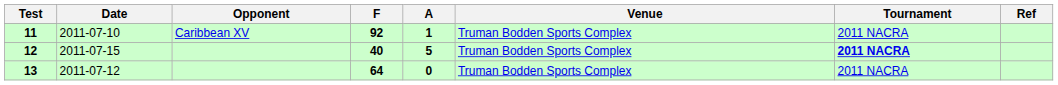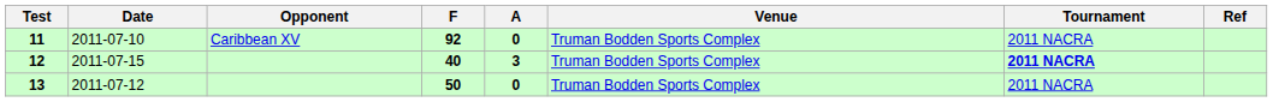 <table class="wikitable sortable" style="width:100%; font-size:90%">
 <tr>
 <th style="width:5%">Test</th>
 <th style="width:11%">Date</th>
 <th style="width:17%">Opponent</th>
 <th style="width:5%">F</th>
 <th style="width:5%">A</th>
 <th>Venue</th>
 <th>Tournament</th>
 <th>Ref</th>
 </tr>
 <tr bgcolor=#ccffcc>
 <td align="center"><strong>11</strong></td>
 <td>2011-07-10</td>
 <td> <a href='#'>Caribbean XV</a></td>
 <td align="center"><strong>92</strong></td>
-<td align="center"><strong>1</strong></td>
+<td align="center"><strong>0</strong></td>
 <td><a href='#'>Truman Bodden Sports Complex</a></td>
 <td><a href='#'>2011 NACRA</a></td>
 <td></td>
 </tr>
 <tr bgcolor=#ccffcc>
 <td align="center"><strong>12</strong></td>
 <td>2011-07-15</td>
 <td></td>
 <td align="center"><strong>40</strong></td>
-<td align="center"><strong>5</strong></td>
+<td align="center"><strong>3</strong></td>
 <td><a href='#'>Truman Bodden Sports Complex</a></td>
 <td><strong><a href='#'>2011 NACRA</a></strong></td>
 <td></td>
 </tr>
 <tr bgcolor=#ccffcc>
 <td align="center"><strong>13</strong></td>
 <td>2011-07-12</td>
 <td></td>
-<td align="center"><strong>64</strong></td>
+<td align="center"><strong>50</strong></td>
 <td align="center"><strong>0</strong></td>
 <td><a href='#'>Truman Bodden Sports Complex</a></td>
 <td><a href='#'>2011 NACRA</a></td>
 <td></td>
 </tr>
 </table>
